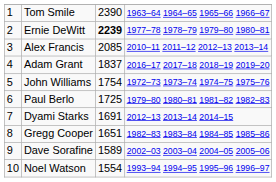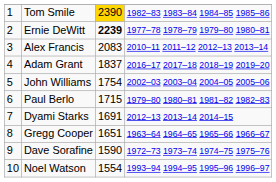 <table class="wikitable">
 <tr>
 </tr>
 <tr>
 <td>1</td>
 <td>Tom Smile</td>
-<td>2390</td>
-<td style="font-size:80%;"><a href='#'>1963–64</a> <a href='#'>1964–65</a> <a href='#'>1965–66</a> <a href='#'>1966–67</a></td>
+<td style="background: gold;">2390</td>
+<td style="font-size:80%;"><a href='#'>1982–83</a> <a href='#'>1983–84</a> <a href='#'>1984–85</a> <a href='#'>1985–86</a></td>
 </tr>
 <tr>
 <td>2</td>
 <td>Ernie DeWitt</td>
 <td><strong>2239</strong></td>
 <td style="font-size:80%;"><a href='#'>1977–78</a> <a href='#'>1978–79</a> <a href='#'>1979–80</a> <a href='#'>1980–81</a></td>
 </tr>
 <tr>
 <td>3</td>
 <td>Alex Francis</td>
-<td>2085</td>
+<td>2083</td>
 <td style="font-size:80%;"><a href='#'>2010–11</a> <a href='#'>2011–12</a> <a href='#'>2012–13</a> <a href='#'>2013–14</a></td>
 </tr>
 <tr>
 <td>4</td>
 <td>Adam Grant</td>
 <td>1837</td>
 <td style="font-size:80%;"><a href='#'>2016–17</a> <a href='#'>2017–18</a> <a href='#'>2018–19</a> <a href='#'>2019–20</a></td>
 </tr>
 <tr>
 <td>5</td>
 <td>John Williams</td>
 <td>1754</td>
-<td style="font-size:80%;"><a href='#'>1972–73</a> <a href='#'>1973–74</a> <a href='#'>1974–75</a> <a href='#'>1975–76</a></td>
+<td style="font-size:80%;"><a href='#'>2002–03</a> <a href='#'>2003–04</a> <a href='#'>2004–05</a> <a href='#'>2005–06</a></td>
 </tr>
 <tr>
 <td>6</td>
 <td>Paul Berlo</td>
-<td>1725</td>
+<td>1715</td>
 <td style="font-size:80%;"><a href='#'>1979–80</a> <a href='#'>1980–81</a> <a href='#'>1981–82</a> <a href='#'>1982–83</a></td>
 </tr>
 <tr>
 <td>7</td>
 <td>Dyami Starks</td>
 <td>1691</td>
 <td style="font-size:80%;"><a href='#'>2012–13</a> <a href='#'>2013–14</a> <a href='#'>2014–15</a></td>
 </tr>
 <tr>
 <td>8</td>
 <td>Gregg Cooper</td>
 <td>1651</td>
-<td style="font-size:80%;"><a href='#'>1982–83</a> <a href='#'>1983–84</a> <a href='#'>1984–85</a> <a href='#'>1985–86</a></td>
+<td style="font-size:80%;"><a href='#'>1963–64</a> <a href='#'>1964–65</a> <a href='#'>1965–66</a> <a href='#'>1966–67</a></td>
 </tr>
 <tr>
 <td>9</td>
 <td>Dave Sorafine</td>
-<td>1589</td>
-<td style="font-size:80%;"><a href='#'>2002–03</a> <a href='#'>2003–04</a> <a href='#'>2004–05</a> <a href='#'>2005–06</a></td>
+<td>1590</td>
+<td style="font-size:80%;"><a href='#'>1972–73</a> <a href='#'>1973–74</a> <a href='#'>1974–75</a> <a href='#'>1975–76</a></td>
 </tr>
 <tr>
 <td>10</td>
 <td>Noel Watson</td>
 <td>1554</td>
 <td style="font-size:80%;"><a href='#'>1993–94</a> <a href='#'>1994–95</a> <a href='#'>1995–96</a> <a href='#'>1996–97</a></td>
 </tr>
 </table>
